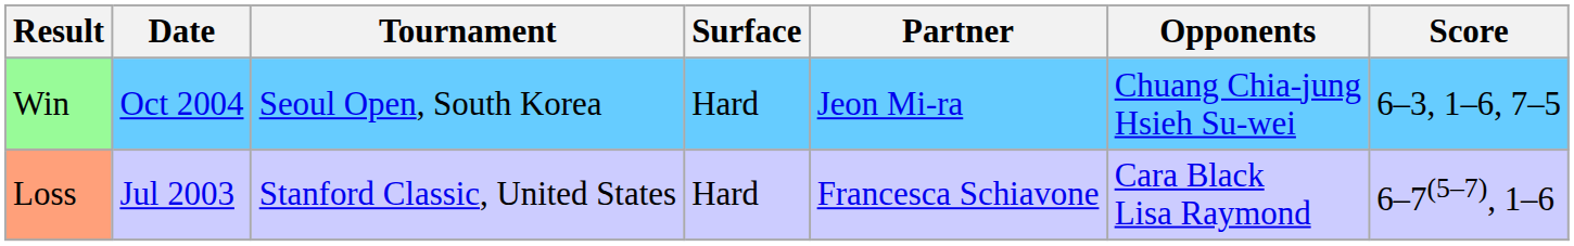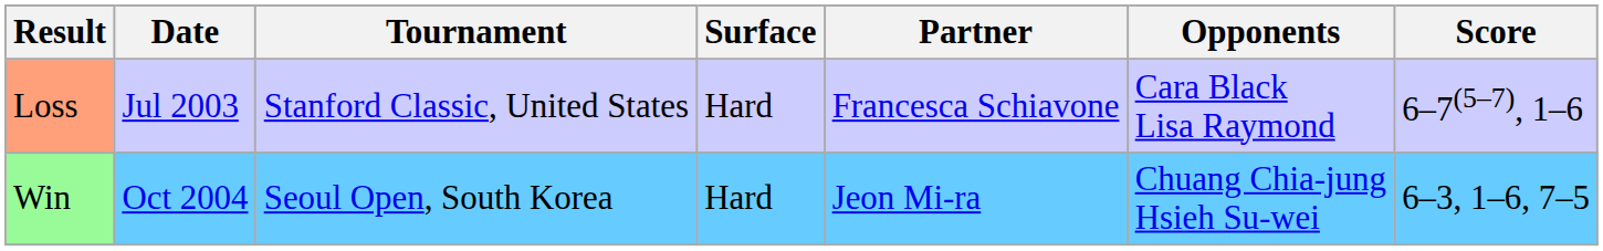 <table class="sortable wikitable">
 <tr>
 <th>Result</th>
 <th>Date</th>
 <th>Tournament</th>
 <th>Surface</th>
 <th>Partner</th>
 <th>Opponents</th>
 <th class="unsortable">Score</th>
 </tr>
+<tr bgcolor="#CCCCFF">
+<td bgcolor=ffa07a>Loss</td>
+<td><a href='#'>Jul 2003</a></td>
+<td><a href='#'>Stanford Classic</a>, United States</td>
+<td>Hard</td>
+<td> <a href='#'>Francesca Schiavone</a></td>
+<td> <a href='#'>Cara Black</a> <br>  <a href='#'>Lisa Raymond</a></td>
+<td>6–7<sup>(5–7)</sup>, 1–6</td>
+</tr>
 <tr bgcolor="#66CCFF">
 <td bgcolor=98fb98>Win</td>
 <td><a href='#'>Oct 2004</a></td>
 <td><a href='#'>Seoul Open</a>, South Korea</td>
 <td>Hard</td>
 <td> <a href='#'>Jeon Mi-ra</a></td>
 <td> <a href='#'>Chuang Chia-jung</a> <br>  <a href='#'>Hsieh Su-wei</a></td>
 <td>6–3, 1–6, 7–5</td>
 </tr>
-<tr bgcolor="#CCCCFF">
-<td bgcolor=ffa07a>Loss</td>
-<td><a href='#'>Jul 2003</a></td>
-<td><a href='#'>Stanford Classic</a>, United States</td>
-<td>Hard</td>
-<td> <a href='#'>Francesca Schiavone</a></td>
-<td> <a href='#'>Cara Black</a> <br>  <a href='#'>Lisa Raymond</a></td>
-<td>6–7<sup>(5–7)</sup>, 1–6</td>
-</tr>
 </table>
